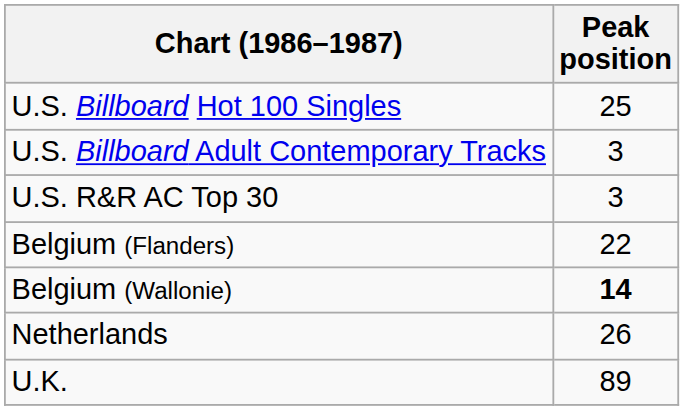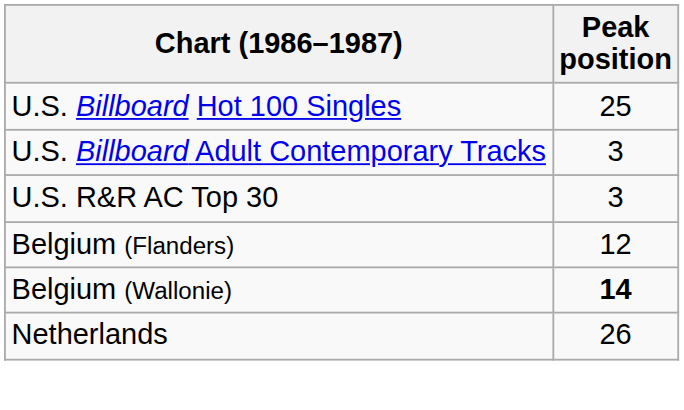 <table class="wikitable">
 <tr>
 <th align="left">Chart (1986–1987)</th>
 <th align="left">Peak<br>position</th>
 </tr>
 <tr>
 <td align="left">U.S. <em><a href='#'>Billboard</a></em> <a href='#'>Hot 100 Singles</a></td>
 <td align="center">25</td>
 </tr>
 <tr>
 <td align="left">U.S. <a href='#'><em>Billboard</em> Adult Contemporary Tracks</a></td>
 <td align="center">3</td>
 </tr>
 <tr>
 <td align="left">U.S. R&R AC Top 30</td>
 <td align="center">3</td>
 </tr>
 <tr>
 <td align="left">Belgium <small>(Flanders)</small></td>
-<td align="center">22</td>
+<td align="center">12</td>
 </tr>
 <tr>
 <td align="left">Belgium <small>(Wallonie)</small></td>
 <td align="center"><strong>14</strong></td>
 </tr>
 <tr>
 <td align="left">Netherlands</td>
 <td align="center">26</td>
 </tr>
-<tr>
-<td align="left">U.K.</td>
-<td align="center">89</td>
-</tr>
 </table>
